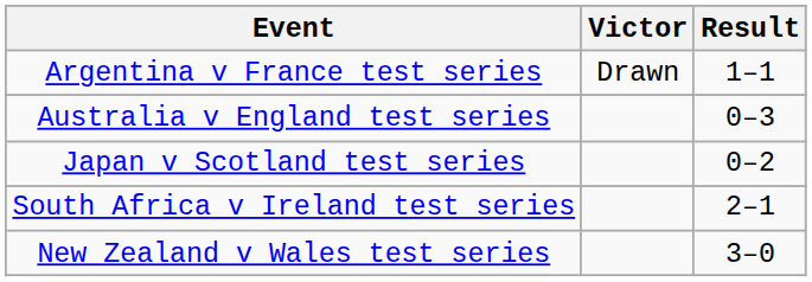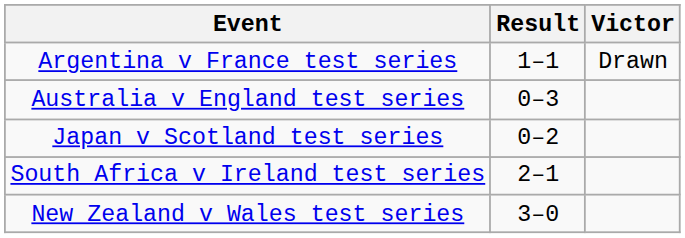 <table class="wikitable" style="text-align:center">
 <tr>
 <th style="width=320">Event</th>
+<th style="width=70">Result</th>
 <th style="width=100">Victor</th>
-<th style="width=70">Result</th>
 </tr>
 <tr>
 <td><a href='#'>Argentina v France test series</a></td>
+<td>1–1</td>
 <td align=center>Drawn</td>
-<td>1–1</td>
 </tr>
 <tr>
 <td><a href='#'>Australia v England test series</a></td>
+<td>0–3</td>
 <td align=center></td>
-<td>0–3</td>
 </tr>
 <tr>
 <td><a href='#'>Japan v Scotland test series</a></td>
+<td>0–2</td>
 <td align=center></td>
-<td>0–2</td>
 </tr>
 <tr>
 <td><a href='#'>South Africa v Ireland test series</a></td>
+<td>2–1</td>
 <td align=center></td>
-<td>2–1</td>
 </tr>
 <tr>
 <td><a href='#'>New Zealand v Wales test series</a></td>
+<td>3–0</td>
 <td align=center></td>
-<td>3–0</td>
 </tr>
 </table>
